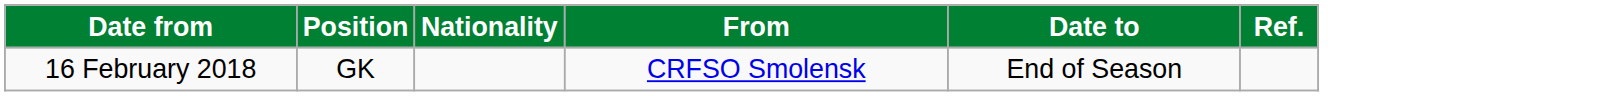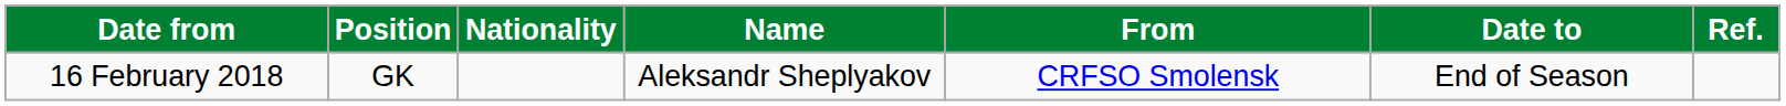 <table class="wikitable" style="text-align:center; font-size:90%; ">
 <tr>
 <th style="background:#008033; color:white; width:150px;">Date from</th>
 <th style="background:#008033; color:white; width:50px;">Position</th>
 <th style="background:#008033; color:white; width:50px;">Nationality</th>
+<th style="background:#008033; color:white; width:150px;">Name</th>
 <th style="background:#008033; color:white; width:200px;">From</th>
 <th style="background:#008033; color:white; width:150px;">Date to</th>
 <th style="background:#008033; color:white; width:35px;">Ref.</th>
 </tr>
 <tr>
 <td>16 February 2018</td>
 <td>GK</td>
 <td></td>
+<td>Aleksandr Sheplyakov</td>
 <td><a href='#'>CRFSO Smolensk</a></td>
 <td>End of Season</td>
 <td></td>
 </tr>
 </table>
